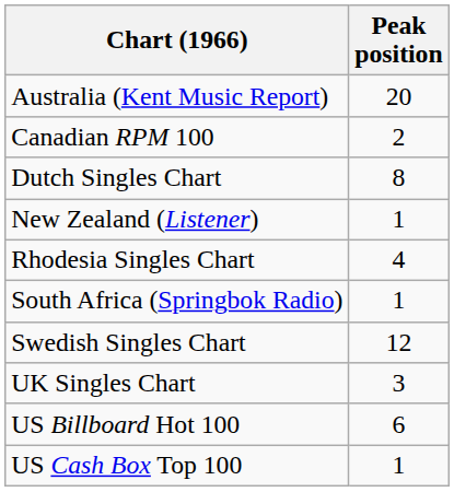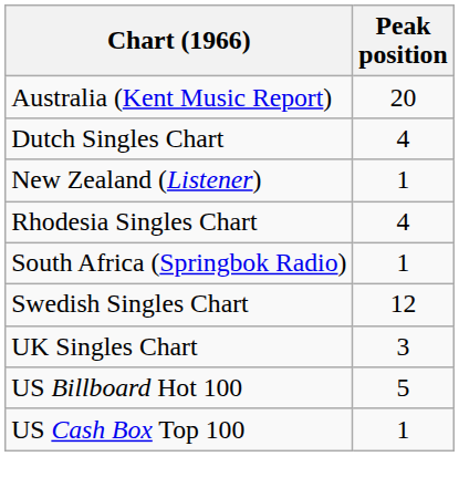 <table class="wikitable sortable">
 <tr>
 <th>Chart (1966)</th>
 <th>Peak<br>position</th>
 </tr>
 <tr>
 <td>Australia (<a href='#'>Kent Music Report</a>)</td>
 <td style="text-align:center;">20</td>
 </tr>
 <tr>
-<td>Canadian <em>RPM</em> 100</td>
-<td style="text-align:center;">2</td>
-</tr>
-<tr>
 <td>Dutch Singles Chart</td>
-<td style="text-align:center;">8</td>
+<td style="text-align:center;">4</td>
 </tr>
 <tr>
 <td>New Zealand (<em><a href='#'>Listener</a></em>)</td>
 <td style="text-align:center;">1</td>
 </tr>
 <tr>
 <td>Rhodesia Singles Chart</td>
 <td style="text-align:center;">4</td>
 </tr>
 <tr>
 <td>South Africa (<a href='#'>Springbok Radio</a>)</td>
 <td align="center">1</td>
 </tr>
 <tr>
 <td>Swedish Singles Chart</td>
 <td style="text-align:center;">12</td>
 </tr>
 <tr>
 <td>UK Singles Chart</td>
 <td style="text-align:center;">3</td>
 </tr>
 <tr>
 <td>US <em>Billboard</em> Hot 100</td>
-<td style="text-align:center;">6</td>
+<td style="text-align:center;">5</td>
 </tr>
 <tr>
 <td>US <a href='#'><em>Cash Box</em></a> Top 100</td>
 <td align="center">1</td>
 </tr>
 </table>
